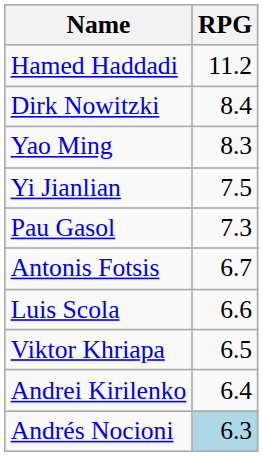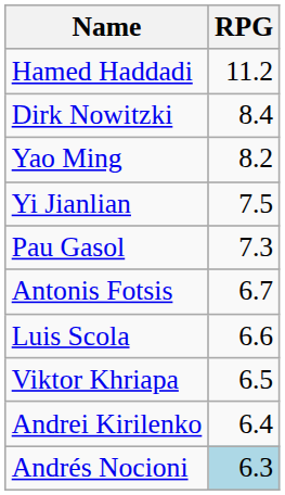 <table class=wikitable>
 <tr>
 <th>Name</th>
 <th>RPG</th>
 </tr>
 <tr>
 <td> <a href='#'>Hamed Haddadi</a></td>
 <td align=right>11.2</td>
 </tr>
 <tr>
 <td> <a href='#'>Dirk Nowitzki</a></td>
 <td align=right>8.4</td>
 </tr>
 <tr>
 <td> <a href='#'>Yao Ming</a></td>
-<td align=right>8.3</td>
+<td align=right>8.2</td>
 </tr>
 <tr>
 <td> <a href='#'>Yi Jianlian</a></td>
 <td align=right>7.5</td>
 </tr>
 <tr>
 <td> <a href='#'>Pau Gasol</a></td>
 <td align=right>7.3</td>
 </tr>
 <tr>
 <td> <a href='#'>Antonis Fotsis</a></td>
 <td align=right>6.7</td>
 </tr>
 <tr>
 <td> <a href='#'>Luis Scola</a></td>
 <td align=right>6.6</td>
 </tr>
 <tr>
 <td> <a href='#'>Viktor Khriapa</a></td>
 <td align=right>6.5</td>
 </tr>
 <tr>
 <td> <a href='#'>Andrei Kirilenko</a></td>
 <td align=right>6.4</td>
 </tr>
 <tr>
 <td> <a href='#'>Andrés Nocioni</a></td>
 <td align=right style="background: lightblue;">6.3</td>
 </tr>
 </table>
